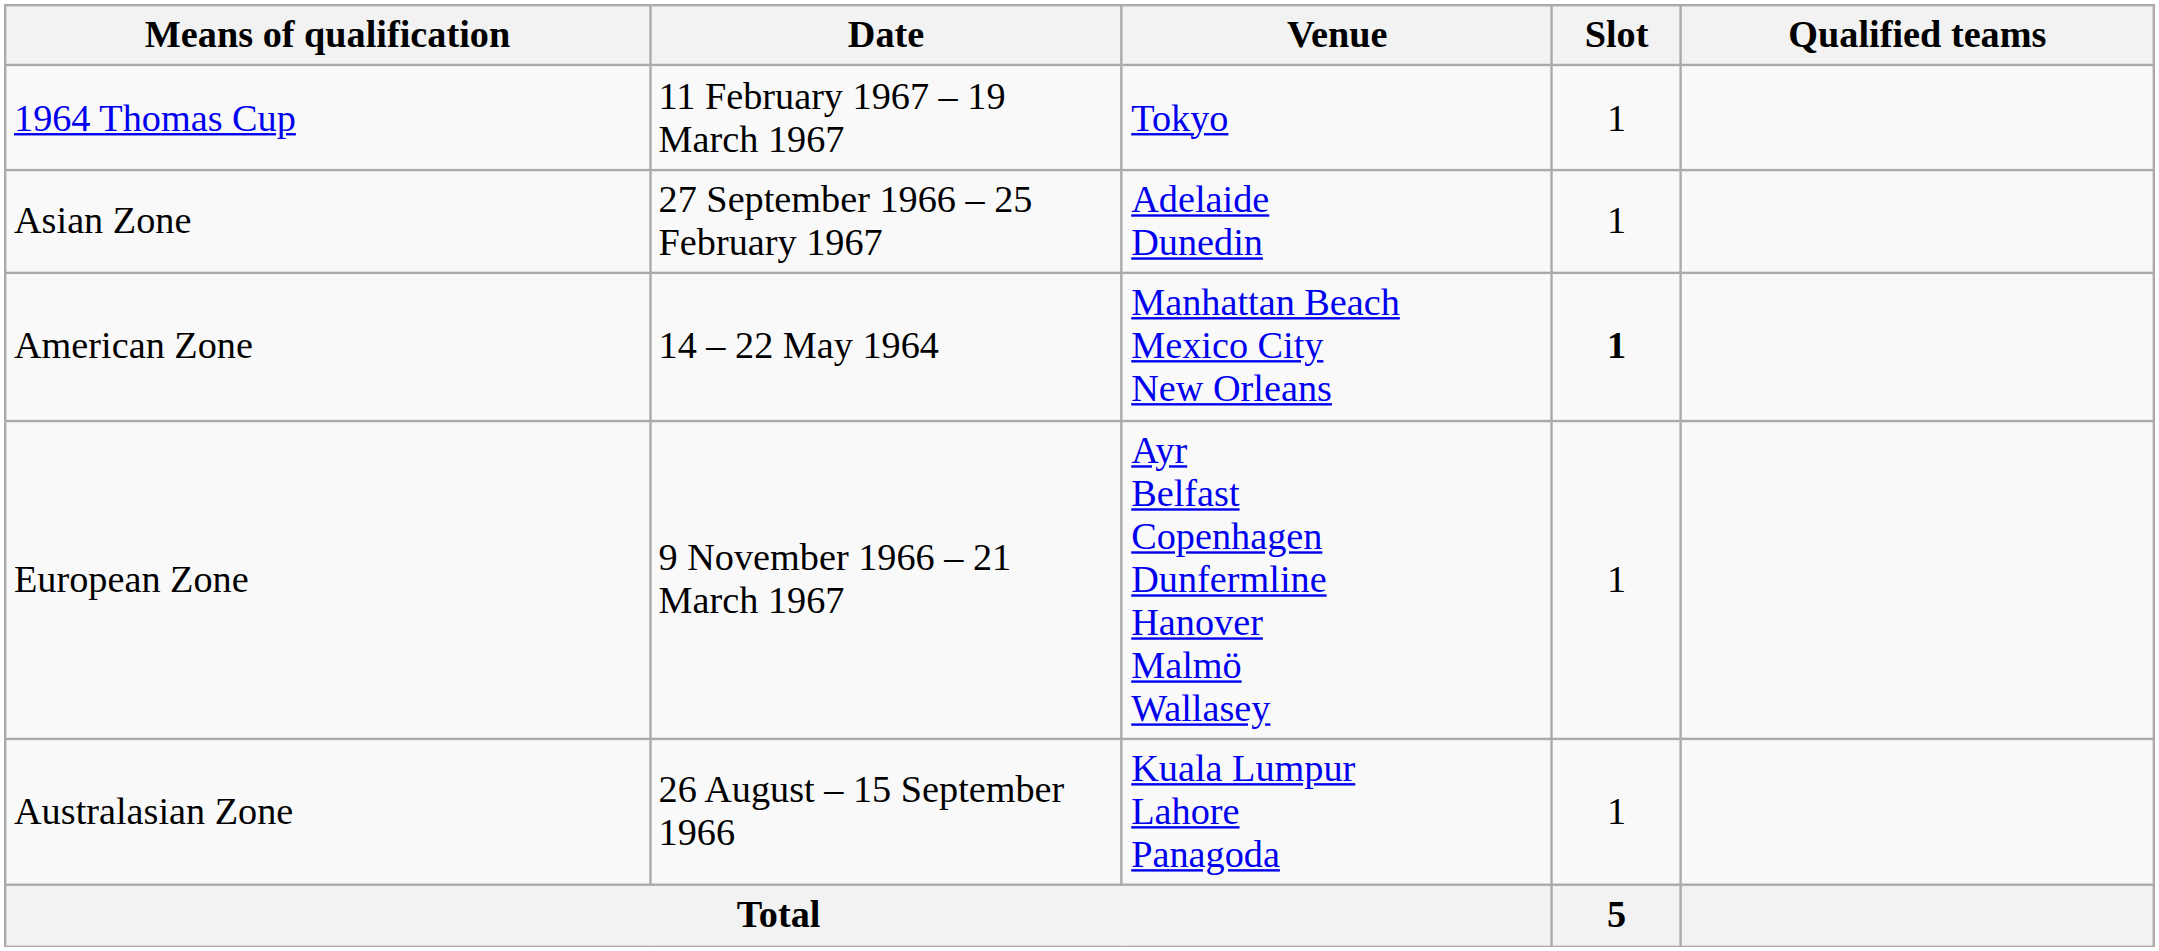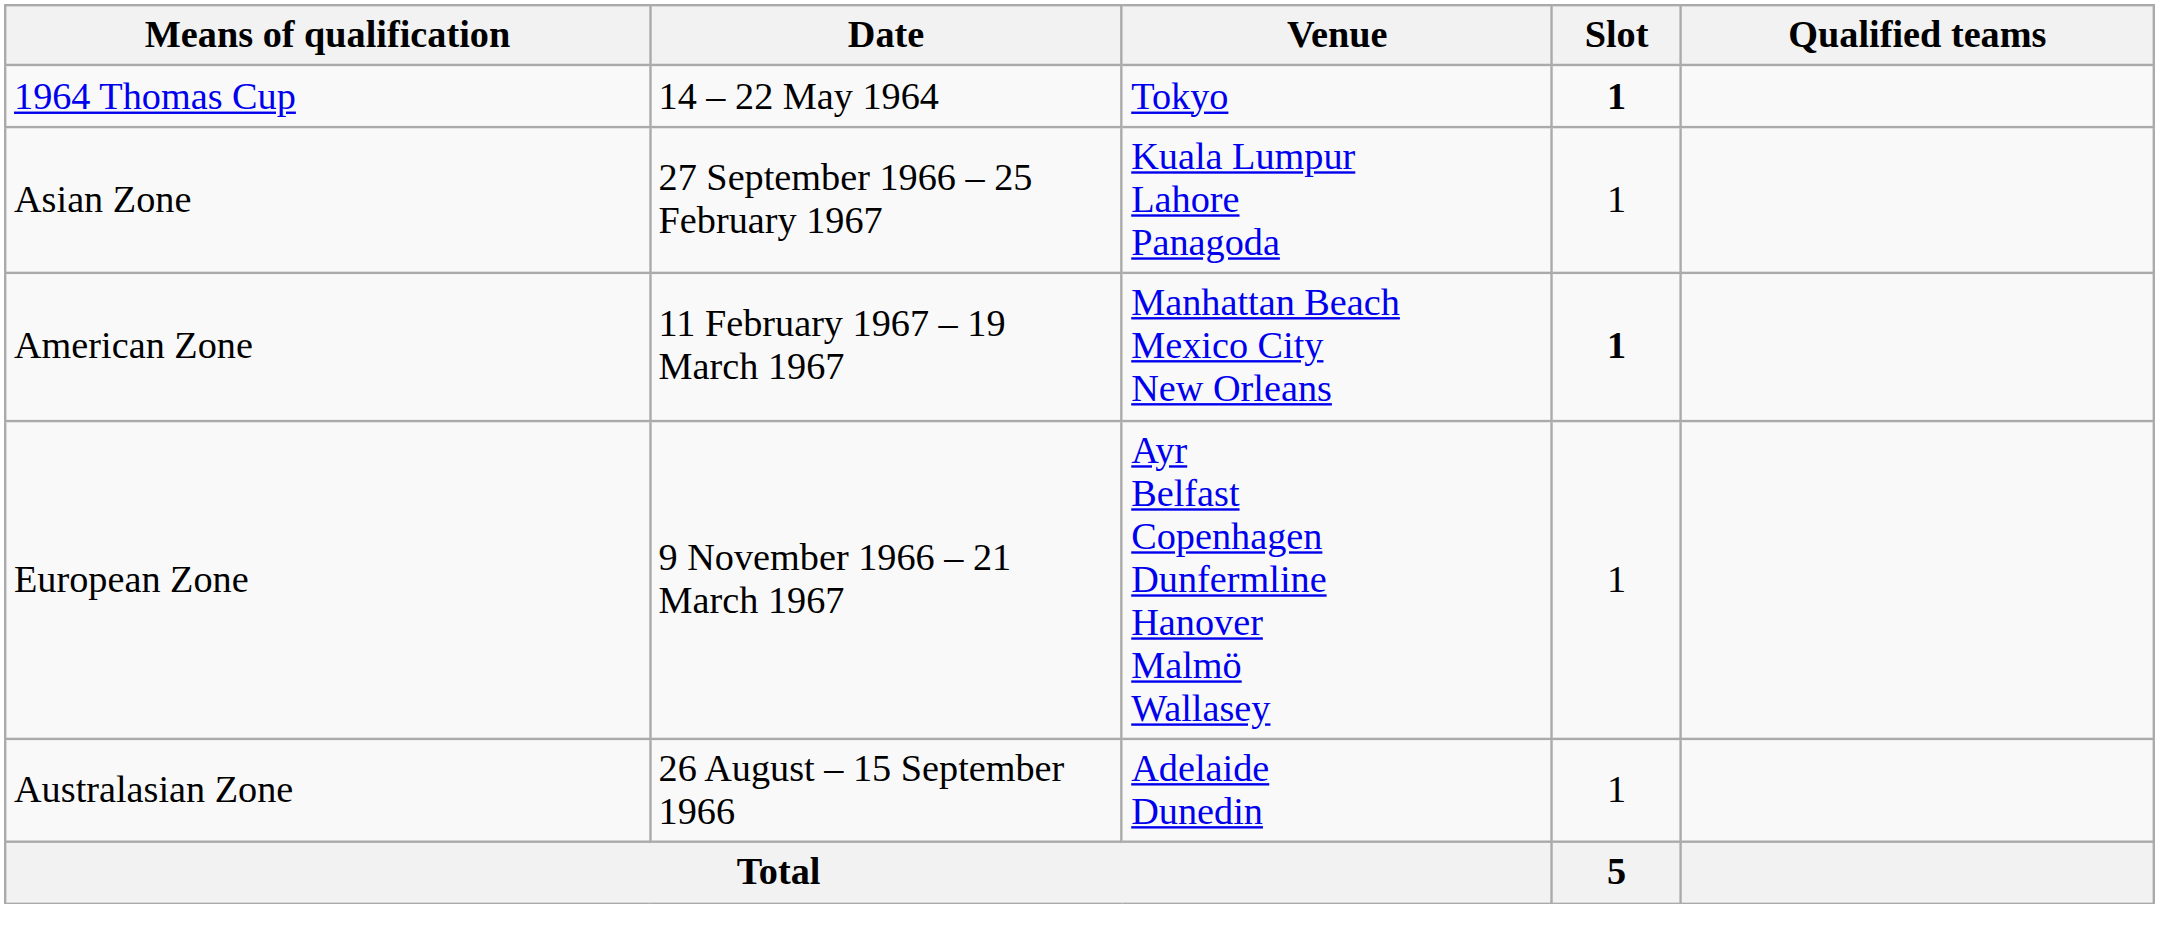 <table class="wikitable" width="900">
 <tr>
 <th width="30%">Means of qualification</th>
 <th width="22%">Date</th>
 <th width="20%">Venue</th>
 <th width="6%">Slot</th>
 <th width="22%">Qualified teams</th>
 </tr>
 <tr>
 <td><a href='#'>1964 Thomas Cup</a></td>
-<td>11 February 1967 – 19 March 1967</td>
+<td>14 – 22 May 1964</td>
 <td><a href='#'>Tokyo</a></td>
-<td align="center">1</td>
+<td align="center"><strong>1</strong></td>
 <td></td>
 </tr>
 <tr>
 <td>Asian Zone</td>
 <td>27 September 1966 – 25 February 1967</td>
-<td><a href='#'>Adelaide</a><br><a href='#'>Dunedin</a></td>
+<td><a href='#'>Kuala Lumpur</a><br><a href='#'>Lahore</a><br><a href='#'>Panagoda</a></td>
 <td align="center">1</td>
 <td></td>
 </tr>
 <tr>
 <td>American Zone</td>
-<td>14 – 22 May 1964</td>
+<td>11 February 1967 – 19 March 1967</td>
 <td><a href='#'>Manhattan Beach</a><br><a href='#'>Mexico City</a><br><a href='#'>New Orleans</a></td>
 <td align="center"><strong>1</strong></td>
 <td></td>
 </tr>
 <tr>
 <td>European Zone</td>
 <td>9 November 1966 – 21 March 1967</td>
 <td><a href='#'>Ayr</a><br><a href='#'>Belfast</a><br><a href='#'>Copenhagen</a><br><a href='#'>Dunfermline</a><br><a href='#'>Hanover</a><br><a href='#'>Malmö</a><br><a href='#'>Wallasey</a></td>
 <td align="center">1</td>
 <td></td>
 </tr>
 <tr>
 <td>Australasian Zone</td>
 <td>26 August – 15 September 1966</td>
-<td><a href='#'>Kuala Lumpur</a><br><a href='#'>Lahore</a><br><a href='#'>Panagoda</a></td>
+<td><a href='#'>Adelaide</a><br><a href='#'>Dunedin</a></td>
 <td align="center">1</td>
 <td></td>
 </tr>
 <tr>
 <th colspan="3">Total</th>
 <th>5</th>
 <th></th>
 </tr>
 </table>
